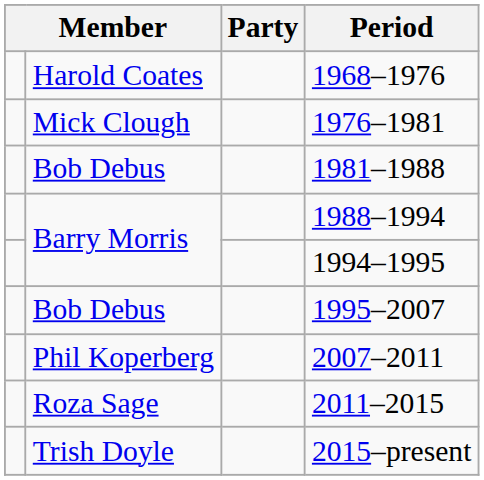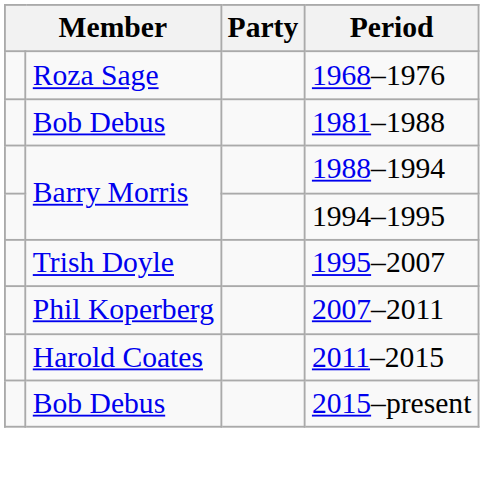 <table class="wikitable">
 <tr>
 <th colspan="2">Member</th>
 <th>Party</th>
 <th>Period</th>
 </tr>
 <tr>
 <td> </td>
-<td><a href='#'>Harold Coates</a></td>
+<td><a href='#'>Roza Sage</a></td>
 <td></td>
 <td><a href='#'>1968</a>–1976</td>
-</tr>
-<tr>
-<td> </td>
-<td><a href='#'>Mick Clough</a></td>
-<td></td>
-<td><a href='#'>1976</a>–1981</td>
 </tr>
 <tr>
 <td> </td>
 <td><a href='#'>Bob Debus</a></td>
 <td></td>
 <td><a href='#'>1981</a>–1988</td>
 </tr>
 <tr>
 <td> </td>
 <td rowspan="2"><a href='#'>Barry Morris</a></td>
 <td></td>
 <td><a href='#'>1988</a>–1994</td>
 </tr>
 <tr>
 <td> </td>
 <td></td>
 <td>1994–1995</td>
 </tr>
 <tr>
 <td> </td>
-<td><a href='#'>Bob Debus</a></td>
+<td><a href='#'>Trish Doyle</a></td>
 <td></td>
 <td><a href='#'>1995</a>–2007</td>
 </tr>
 <tr>
 <td> </td>
 <td><a href='#'>Phil Koperberg</a></td>
 <td></td>
 <td><a href='#'>2007</a>–2011</td>
 </tr>
 <tr>
 <td> </td>
-<td><a href='#'>Roza Sage</a></td>
+<td><a href='#'>Harold Coates</a></td>
 <td></td>
 <td><a href='#'>2011</a>–2015</td>
 </tr>
 <tr>
 <td> </td>
-<td><a href='#'>Trish Doyle</a></td>
+<td><a href='#'>Bob Debus</a></td>
 <td></td>
 <td><a href='#'>2015</a>–present</td>
 </tr>
 </table>
